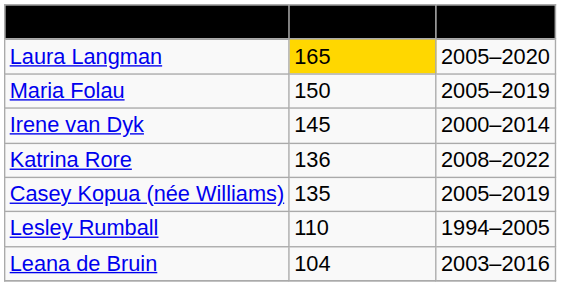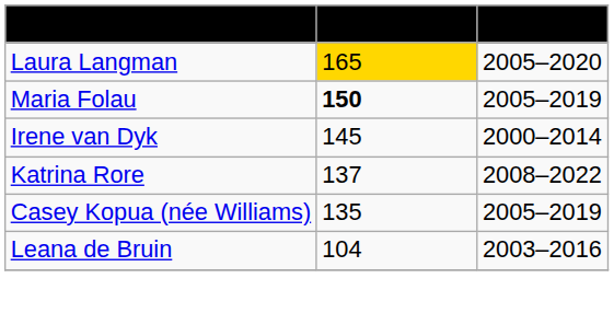 <table class="wikitable collapsible" border="1">
 <tr>
 <th style="background:black;"><span>Player</span></th>
 <th style="background:black;"><span>Appearances</span></th>
 <th style="background:black;"><span>Years</span></th>
 </tr>
 <tr>
 <td><a href='#'>Laura Langman</a></td>
 <td style="background: gold;">165</td>
 <td>2005–2020</td>
 </tr>
 <tr>
 <td><a href='#'>Maria Folau</a></td>
-<td>150</td>
+<td><strong>150</strong></td>
 <td>2005–2019</td>
 </tr>
 <tr>
 <td><a href='#'>Irene van Dyk</a></td>
 <td>145</td>
 <td>2000–2014</td>
 </tr>
 <tr>
 <td><a href='#'>Katrina Rore</a></td>
-<td>136</td>
+<td>137</td>
 <td>2008–2022</td>
 </tr>
 <tr>
 <td><a href='#'>Casey Kopua (née Williams)</a></td>
 <td>135</td>
 <td>2005–2019</td>
-</tr>
-<tr>
-<td><a href='#'>Lesley Rumball</a></td>
-<td>110</td>
-<td>1994–2005</td>
 </tr>
 <tr>
 <td><a href='#'>Leana de Bruin</a></td>
 <td>104</td>
 <td>2003–2016</td>
 </tr>
 <tr>
 </tr>
 </table>
